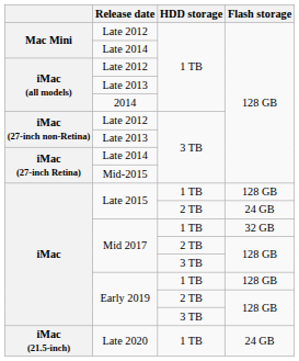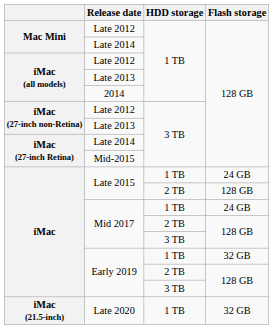 <table class="wikitable" style="text-align:center">
 <tr>
 <th></th>
 <th>Release date</th>
 <th>HDD storage</th>
 <th>Flash storage</th>
 </tr>
 <tr>
 <th rowspan="2">Mac Mini</th>
 <td>Late 2012</td>
 <td rowspan="5">1 TB</td>
 <td rowspan="9">128 GB</td>
 </tr>
 <tr>
 <td>Late 2014</td>
 </tr>
 <tr>
 <th rowspan="3">iMac<br><small>(all models)</small></th>
 <td>Late 2012</td>
 </tr>
 <tr>
 <td>Late 2013</td>
 </tr>
 <tr>
 <td>2014</td>
 </tr>
 <tr>
 <th rowspan="2">iMac<br><small>(27-inch non-Retina)</small></th>
 <td>Late 2012</td>
 <td rowspan="4">3 TB</td>
 </tr>
 <tr>
 <td>Late 2013</td>
 </tr>
 <tr>
 <th rowspan="2">iMac<br><small>(27-inch Retina)</small></th>
 <td>Late 2014</td>
 </tr>
 <tr>
 <td>Mid-2015</td>
 </tr>
 <tr>
 <th rowspan="8">iMac</th>
 <td rowspan="2">Late 2015</td>
 <td>1 TB</td>
-<td>128 GB</td>
+<td>24 GB</td>
 </tr>
 <tr>
 <td>2 TB</td>
-<td>24 GB</td>
+<td>128 GB</td>
 </tr>
 <tr>
 <td rowspan="3">Mid 2017</td>
 <td>1 TB</td>
-<td>32 GB</td>
+<td>24 GB</td>
 </tr>
 <tr>
 <td>2 TB</td>
 <td rowspan="2">128 GB</td>
 </tr>
 <tr>
 <td>3 TB</td>
 </tr>
 <tr>
 <td rowspan="3">Early 2019</td>
 <td>1 TB</td>
-<td>128 GB</td>
+<td>32 GB</td>
 </tr>
 <tr>
 <td>2 TB</td>
 <td rowspan="2">128 GB</td>
 </tr>
 <tr>
 <td>3 TB</td>
 </tr>
 <tr>
 <th>iMac<br><small>(21.5-inch)</small></th>
 <td>Late 2020</td>
 <td>1 TB</td>
-<td>24 GB</td>
+<td>32 GB</td>
 </tr>
 </table>
